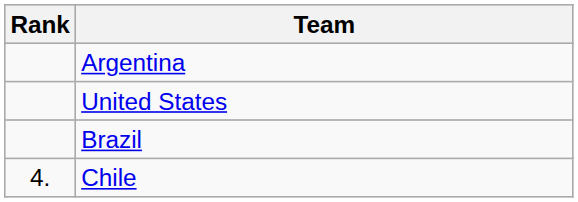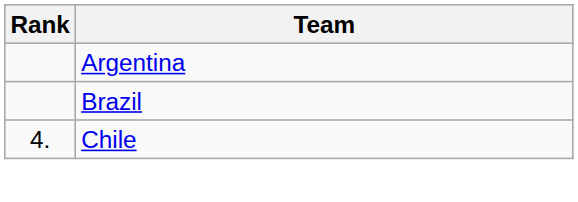 <table class="wikitable" style="font-size:95%;">
 <tr>
 <th>Rank</th>
 <th align="left" style="width: 20em">Team</th>
 </tr>
 <tr>
 <td align="center"></td>
 <td> <a href='#'>Argentina</a></td>
 </tr>
 <tr>
 <td align="center"></td>
-<td> <a href='#'>United States</a></td>
-</tr>
-<tr>
-<td align="center"></td>
 <td> <a href='#'>Brazil</a></td>
 </tr>
 <tr>
 <td rowspan=1 align="center">4.</td>
 <td> <a href='#'>Chile</a></td>
 </tr>
 </table>
